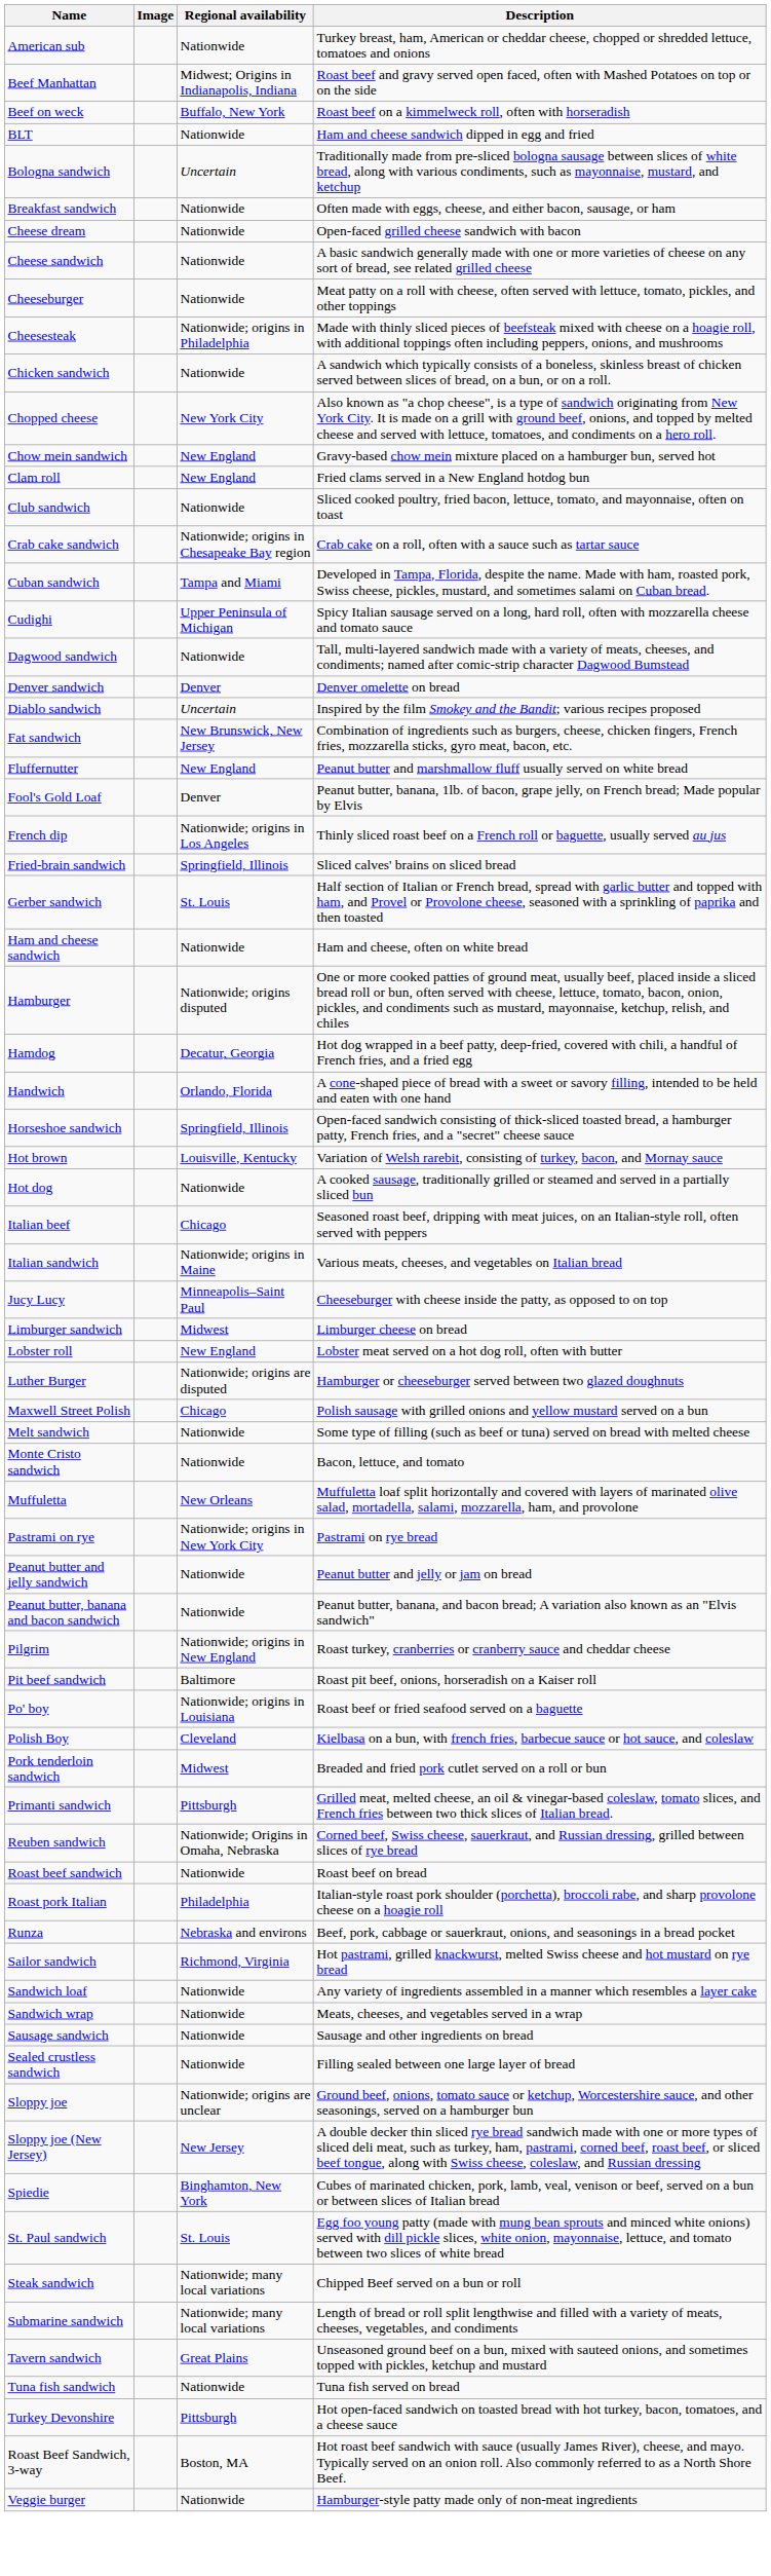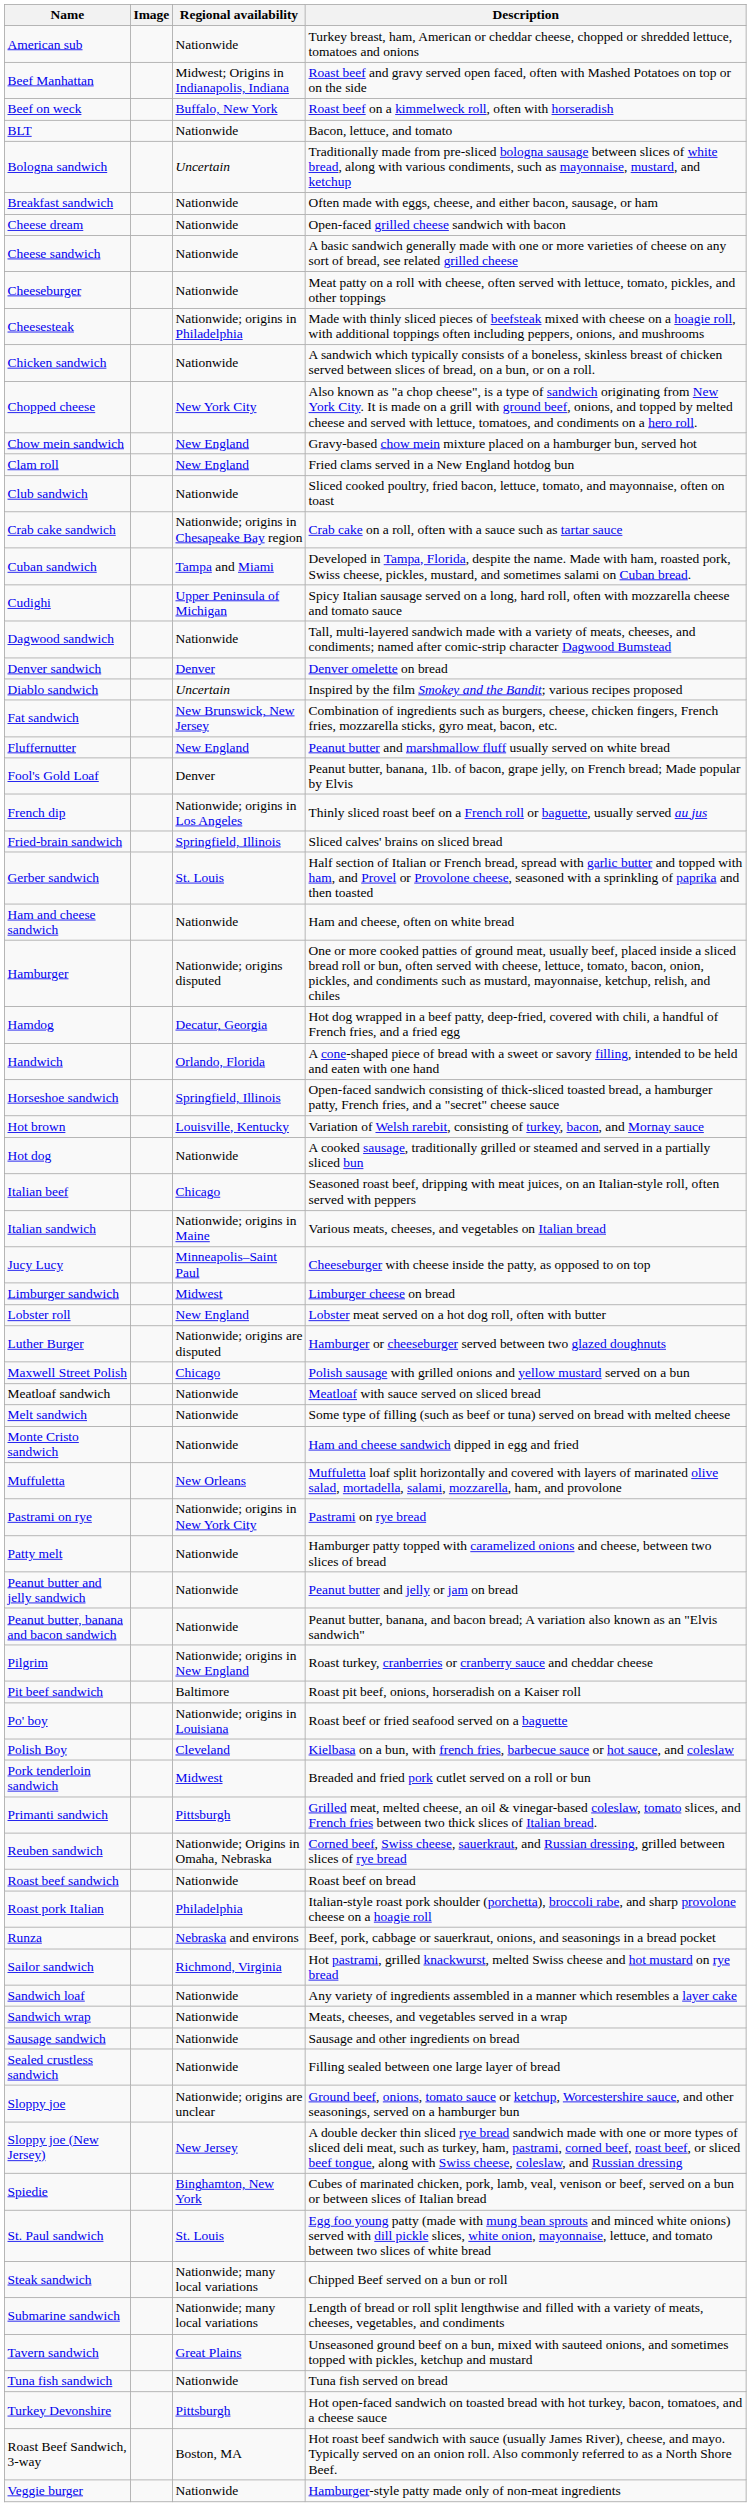 <table class="wikitable sortable" style="width:100%;">
 <tr>
 <th>Name</th>
 <th class="unsortable">Image</th>
 <th>Regional availability</th>
 <th>Description</th>
 </tr>
 <tr>
 <td><a href='#'>American sub</a></td>
 <td></td>
 <td>Nationwide</td>
 <td>Turkey breast, ham, American or cheddar cheese, chopped or shredded lettuce, tomatoes and onions</td>
 </tr>
 <tr>
 <td><a href='#'>Beef Manhattan</a></td>
 <td></td>
 <td>Midwest; Origins in <a href='#'>Indianapolis, Indiana</a></td>
 <td><a href='#'>Roast beef</a> and gravy served open faced, often with Mashed Potatoes on top or on the side</td>
 </tr>
 <tr>
 <td><a href='#'>Beef on weck</a></td>
 <td></td>
 <td><a href='#'>Buffalo, New York</a></td>
 <td><a href='#'>Roast beef</a> on a <a href='#'>kimmelweck roll</a>, often with <a href='#'>horseradish</a></td>
 </tr>
 <tr>
 <td><a href='#'>BLT</a></td>
 <td></td>
 <td>Nationwide</td>
-<td><a href='#'>Ham and cheese sandwich</a> dipped in egg and fried</td>
+<td>Bacon, lettuce, and tomato</td>
 </tr>
 <tr>
 <td><a href='#'>Bologna sandwich</a></td>
 <td></td>
 <td><em>Uncertain</em></td>
 <td>Traditionally made from pre-sliced <a href='#'>bologna sausage</a> between slices of <a href='#'>white bread</a>, along with various condiments, such as <a href='#'>mayonnaise</a>, <a href='#'>mustard</a>, and <a href='#'>ketchup</a></td>
 </tr>
 <tr>
 <td><a href='#'>Breakfast sandwich</a></td>
 <td></td>
 <td>Nationwide</td>
 <td>Often made with eggs, cheese, and either bacon, sausage, or ham</td>
 </tr>
 <tr>
 <td><a href='#'>Cheese dream</a></td>
 <td></td>
 <td>Nationwide</td>
 <td>Open-faced <a href='#'>grilled cheese</a> sandwich with bacon</td>
 </tr>
 <tr>
 <td><a href='#'>Cheese sandwich</a></td>
 <td></td>
 <td>Nationwide</td>
 <td>A basic sandwich generally made with one or more varieties of cheese on any sort of bread, see related <a href='#'>grilled cheese</a></td>
 </tr>
 <tr>
 <td><a href='#'>Cheeseburger</a></td>
 <td></td>
 <td>Nationwide</td>
 <td>Meat patty on a roll with cheese, often served with lettuce, tomato, pickles, and other toppings</td>
 </tr>
 <tr>
 <td><a href='#'>Cheesesteak</a></td>
 <td></td>
 <td>Nationwide; origins in <a href='#'>Philadelphia</a></td>
 <td>Made with thinly sliced pieces of <a href='#'>beefsteak</a> mixed with cheese on a <a href='#'>hoagie roll</a>, with additional toppings often including peppers, onions, and mushrooms</td>
 </tr>
 <tr>
 <td><a href='#'>Chicken sandwich</a></td>
 <td></td>
 <td>Nationwide</td>
 <td>A sandwich which typically consists of a boneless, skinless breast of chicken served between slices of bread, on a bun, or on a roll.</td>
 </tr>
 <tr>
 <td><a href='#'>Chopped cheese</a></td>
 <td></td>
 <td><a href='#'>New York City</a></td>
 <td>Also known as "a chop cheese", is a type of <a href='#'>sandwich</a> originating from <a href='#'>New York City</a>. It is made on a grill with <a href='#'>ground beef</a>, onions, and topped by melted cheese and served with lettuce, tomatoes, and condiments on a <a href='#'>hero roll</a>.</td>
 </tr>
 <tr>
 <td><a href='#'>Chow mein sandwich</a></td>
 <td></td>
 <td><a href='#'>New England</a></td>
 <td>Gravy-based <a href='#'>chow mein</a> mixture placed on a hamburger bun, served hot</td>
 </tr>
 <tr>
 <td><a href='#'>Clam roll</a></td>
 <td></td>
 <td><a href='#'>New England</a></td>
 <td>Fried clams served in a New England hotdog bun</td>
 </tr>
 <tr>
 <td><a href='#'>Club sandwich</a></td>
 <td></td>
 <td>Nationwide</td>
 <td>Sliced cooked poultry, fried bacon, lettuce, tomato, and mayonnaise, often on toast</td>
 </tr>
 <tr>
 <td><a href='#'>Crab cake sandwich</a></td>
 <td></td>
 <td>Nationwide; origins in <a href='#'>Chesapeake Bay</a> region</td>
 <td><a href='#'>Crab cake</a> on a roll, often with a sauce such as <a href='#'>tartar sauce</a></td>
 </tr>
 <tr>
 <td><a href='#'>Cuban sandwich</a></td>
 <td></td>
 <td><a href='#'>Tampa</a> and <a href='#'>Miami</a></td>
 <td>Developed in <a href='#'>Tampa, Florida</a>, despite the name. Made with ham, roasted pork, Swiss cheese, pickles, mustard, and sometimes salami on <a href='#'>Cuban bread</a>.</td>
 </tr>
 <tr>
 <td><a href='#'>Cudighi</a></td>
 <td></td>
 <td><a href='#'>Upper Peninsula of Michigan</a></td>
 <td>Spicy Italian sausage served on a long, hard roll, often with mozzarella cheese and tomato sauce</td>
 </tr>
 <tr>
 <td><a href='#'>Dagwood sandwich</a></td>
 <td></td>
 <td>Nationwide</td>
 <td>Tall, multi-layered sandwich made with a variety of meats, cheeses, and condiments; named after comic-strip character <a href='#'>Dagwood Bumstead</a></td>
 </tr>
 <tr>
 <td><a href='#'>Denver sandwich</a></td>
 <td></td>
 <td><a href='#'>Denver</a></td>
 <td><a href='#'>Denver omelette</a> on bread</td>
 </tr>
 <tr>
 <td><a href='#'>Diablo sandwich</a></td>
 <td></td>
 <td><em>Uncertain</em></td>
 <td>Inspired by the film <em><a href='#'>Smokey and the Bandit</a></em>; various recipes proposed</td>
 </tr>
 <tr>
 <td><a href='#'>Fat sandwich</a></td>
 <td></td>
 <td><a href='#'>New Brunswick, New Jersey</a></td>
 <td>Combination of ingredients such as burgers, cheese, chicken fingers, French fries, mozzarella sticks, gyro meat, bacon, etc.</td>
 </tr>
 <tr>
 <td><a href='#'>Fluffernutter</a></td>
 <td></td>
 <td><a href='#'>New England</a></td>
 <td><a href='#'>Peanut butter</a> and <a href='#'>marshmallow fluff</a> usually served on white bread</td>
 </tr>
 <tr>
 <td><a href='#'>Fool's Gold Loaf</a></td>
 <td></td>
 <td>Denver</td>
 <td>Peanut butter, banana, 1lb. of bacon, grape jelly, on French bread; Made popular by Elvis</td>
 </tr>
 <tr>
 <td><a href='#'>French dip</a></td>
 <td></td>
 <td>Nationwide; origins in <a href='#'>Los Angeles</a></td>
 <td>Thinly sliced roast beef on a <a href='#'>French roll</a> or <a href='#'>baguette</a>, usually served <em><a href='#'>au jus</a></em></td>
 </tr>
 <tr>
 <td><a href='#'>Fried-brain sandwich</a></td>
 <td></td>
 <td><a href='#'>Springfield, Illinois</a></td>
 <td>Sliced calves' brains on sliced bread</td>
 </tr>
 <tr>
 <td><a href='#'>Gerber sandwich</a></td>
 <td></td>
 <td><a href='#'>St. Louis</a></td>
 <td>Half section of Italian or French bread, spread with <a href='#'>garlic butter</a> and topped with <a href='#'>ham</a>, and <a href='#'>Provel</a> or <a href='#'>Provolone cheese</a>, seasoned with a sprinkling of <a href='#'>paprika</a> and then toasted</td>
 </tr>
 <tr>
 <td><a href='#'>Ham and cheese sandwich</a></td>
 <td></td>
 <td>Nationwide</td>
 <td>Ham and cheese, often on white bread</td>
 </tr>
 <tr>
 <td><a href='#'>Hamburger</a></td>
 <td></td>
 <td>Nationwide; origins disputed</td>
 <td>One or more cooked patties of ground meat, usually beef, placed inside a sliced bread roll or bun, often served with cheese, lettuce, tomato, bacon, onion, pickles, and condiments such as mustard, mayonnaise, ketchup, relish, and chiles</td>
 </tr>
 <tr>
 <td><a href='#'>Hamdog</a></td>
 <td></td>
 <td><a href='#'>Decatur, Georgia</a></td>
 <td>Hot dog wrapped in a beef patty, deep-fried, covered with chili, a handful of French fries, and a fried egg</td>
 </tr>
 <tr>
 <td><a href='#'>Handwich</a></td>
 <td></td>
 <td><a href='#'>Orlando, Florida</a></td>
 <td>A <a href='#'>cone</a>-shaped piece of bread with a sweet or savory <a href='#'>filling</a>, intended to be held and eaten with one hand</td>
 </tr>
 <tr>
 <td><a href='#'>Horseshoe sandwich</a></td>
 <td></td>
 <td><a href='#'>Springfield, Illinois</a></td>
 <td>Open-faced sandwich consisting of thick-sliced toasted bread, a hamburger patty, French fries, and a "secret" cheese sauce</td>
 </tr>
 <tr>
 <td><a href='#'>Hot brown</a></td>
 <td></td>
 <td><a href='#'>Louisville, Kentucky</a></td>
 <td>Variation of <a href='#'>Welsh rarebit</a>, consisting of <a href='#'>turkey</a>, <a href='#'>bacon</a>, and <a href='#'>Mornay sauce</a></td>
 </tr>
 <tr>
 <td><a href='#'>Hot dog</a></td>
 <td></td>
 <td>Nationwide</td>
 <td>A cooked <a href='#'>sausage</a>, traditionally grilled or steamed and served in a partially sliced <a href='#'>bun</a></td>
 </tr>
 <tr>
 <td><a href='#'>Italian beef</a></td>
 <td></td>
 <td><a href='#'>Chicago</a></td>
 <td>Seasoned roast beef, dripping with meat juices, on an Italian-style roll, often served with peppers</td>
 </tr>
 <tr>
 <td><a href='#'>Italian sandwich</a></td>
 <td></td>
 <td>Nationwide; origins in <a href='#'>Maine</a></td>
 <td>Various meats, cheeses, and vegetables on <a href='#'>Italian bread</a></td>
 </tr>
 <tr>
 <td><a href='#'>Jucy Lucy</a></td>
 <td></td>
 <td><a href='#'>Minneapolis–Saint Paul</a></td>
 <td><a href='#'>Cheeseburger</a> with cheese inside the patty, as opposed to on top</td>
 </tr>
 <tr>
 <td><a href='#'>Limburger sandwich</a></td>
 <td></td>
 <td><a href='#'>Midwest</a></td>
 <td><a href='#'>Limburger cheese</a> on bread</td>
 </tr>
 <tr>
 <td><a href='#'>Lobster roll</a></td>
 <td></td>
 <td><a href='#'>New England</a></td>
 <td><a href='#'>Lobster</a> meat served on a hot dog roll, often with butter</td>
 </tr>
 <tr>
 <td><a href='#'>Luther Burger</a></td>
 <td></td>
 <td>Nationwide; origins are disputed</td>
 <td><a href='#'>Hamburger</a> or <a href='#'>cheeseburger</a> served between two <a href='#'>glazed doughnuts</a></td>
 </tr>
 <tr>
 <td><a href='#'>Maxwell Street Polish</a></td>
 <td></td>
 <td><a href='#'>Chicago</a></td>
 <td><a href='#'>Polish sausage</a> with grilled onions and <a href='#'>yellow mustard</a> served on a bun</td>
 </tr>
 <tr>
+<td>Meatloaf sandwich</td>
+<td></td>
+<td>Nationwide</td>
+<td><a href='#'>Meatloaf</a> with sauce served on sliced bread</td>
+</tr>
+<tr>
 <td><a href='#'>Melt sandwich</a></td>
 <td></td>
 <td>Nationwide</td>
 <td>Some type of filling (such as beef or tuna) served on bread with melted cheese</td>
 </tr>
 <tr>
 <td><a href='#'>Monte Cristo sandwich</a></td>
 <td></td>
 <td>Nationwide</td>
-<td>Bacon, lettuce, and tomato</td>
+<td><a href='#'>Ham and cheese sandwich</a> dipped in egg and fried</td>
 </tr>
 <tr>
 <td><a href='#'>Muffuletta</a></td>
 <td></td>
 <td><a href='#'>New Orleans</a></td>
 <td><a href='#'>Muffuletta</a> loaf split horizontally and covered with layers of marinated <a href='#'>olive salad</a>, <a href='#'>mortadella</a>, <a href='#'>salami</a>, <a href='#'>mozzarella</a>, ham, and provolone</td>
 </tr>
 <tr>
 <td><a href='#'>Pastrami on rye</a></td>
 <td></td>
 <td>Nationwide; origins in <a href='#'>New York City</a></td>
 <td><a href='#'>Pastrami</a> on <a href='#'>rye bread</a></td>
+</tr>
+<tr>
+<td><a href='#'>Patty melt</a></td>
+<td></td>
+<td>Nationwide</td>
+<td>Hamburger patty topped with <a href='#'>caramelized onions</a> and cheese, between two slices of bread</td>
 </tr>
 <tr>
 <td><a href='#'>Peanut butter and jelly sandwich</a></td>
 <td></td>
 <td>Nationwide</td>
 <td><a href='#'>Peanut butter</a> and <a href='#'>jelly</a> or <a href='#'>jam</a> on bread</td>
 </tr>
 <tr>
 <td><a href='#'>Peanut butter, banana and bacon sandwich</a></td>
 <td></td>
 <td>Nationwide</td>
 <td>Peanut butter, banana, and bacon bread; A variation also known as an "Elvis sandwich"</td>
 </tr>
 <tr>
 <td><a href='#'>Pilgrim</a></td>
 <td></td>
 <td>Nationwide; origins in <a href='#'>New England</a></td>
 <td>Roast turkey, <a href='#'>cranberries</a> or <a href='#'>cranberry sauce</a> and cheddar cheese</td>
 </tr>
 <tr>
 <td><a href='#'>Pit beef sandwich</a></td>
 <td></td>
 <td>Baltimore</td>
 <td>Roast pit beef, onions, horseradish on a Kaiser roll</td>
 </tr>
 <tr>
 <td><a href='#'>Po' boy</a></td>
 <td></td>
 <td>Nationwide; origins in <a href='#'>Louisiana</a></td>
 <td>Roast beef or fried seafood served on a <a href='#'>baguette</a></td>
 </tr>
 <tr>
 <td><a href='#'>Polish Boy</a></td>
 <td></td>
 <td><a href='#'>Cleveland</a></td>
 <td><a href='#'>Kielbasa</a> on a bun, with <a href='#'>french fries</a>, <a href='#'>barbecue sauce</a> or <a href='#'>hot sauce</a>, and <a href='#'>coleslaw</a></td>
 </tr>
 <tr>
 <td><a href='#'>Pork tenderloin sandwich</a></td>
 <td></td>
 <td><a href='#'>Midwest</a></td>
 <td>Breaded and fried <a href='#'>pork</a> cutlet served on a roll or bun</td>
 </tr>
 <tr>
 <td><a href='#'>Primanti sandwich</a></td>
 <td></td>
 <td><a href='#'>Pittsburgh</a></td>
 <td><a href='#'>Grilled</a> meat, melted cheese, an oil & vinegar-based <a href='#'>coleslaw</a>, <a href='#'>tomato</a> slices, and <a href='#'>French fries</a> between two thick slices of <a href='#'>Italian bread</a>.</td>
 </tr>
 <tr>
 <td><a href='#'>Reuben sandwich</a></td>
 <td></td>
 <td>Nationwide; Origins in Omaha, Nebraska</td>
 <td><a href='#'>Corned beef</a>, <a href='#'>Swiss cheese</a>, <a href='#'>sauerkraut</a>, and <a href='#'>Russian dressing</a>, grilled between slices of <a href='#'>rye bread</a></td>
 </tr>
 <tr>
 <td><a href='#'>Roast beef sandwich</a></td>
 <td></td>
 <td>Nationwide</td>
 <td>Roast beef on bread</td>
 </tr>
 <tr>
 <td><a href='#'>Roast pork Italian</a></td>
 <td></td>
 <td><a href='#'>Philadelphia</a></td>
 <td>Italian-style roast pork shoulder (<a href='#'>porchetta</a>), <a href='#'>broccoli rabe</a>, and sharp <a href='#'>provolone</a> cheese on a <a href='#'>hoagie roll</a></td>
 </tr>
 <tr>
 <td><a href='#'>Runza</a></td>
 <td></td>
 <td><a href='#'>Nebraska</a> and environs</td>
 <td>Beef, pork, cabbage or sauerkraut, onions, and seasonings in a bread pocket</td>
 </tr>
 <tr>
 <td><a href='#'>Sailor sandwich</a></td>
 <td></td>
 <td><a href='#'>Richmond, Virginia</a></td>
 <td>Hot <a href='#'>pastrami</a>, grilled <a href='#'>knackwurst</a>, melted Swiss cheese and <a href='#'>hot mustard</a> on <a href='#'>rye bread</a></td>
 </tr>
 <tr>
 <td><a href='#'>Sandwich loaf</a></td>
 <td></td>
 <td>Nationwide</td>
 <td>Any variety of ingredients assembled in a manner which resembles a <a href='#'>layer cake</a></td>
 </tr>
 <tr>
 <td><a href='#'>Sandwich wrap</a></td>
 <td></td>
 <td>Nationwide</td>
 <td>Meats, cheeses, and vegetables served in a wrap</td>
 </tr>
 <tr>
 <td><a href='#'>Sausage sandwich</a></td>
 <td></td>
 <td>Nationwide</td>
 <td>Sausage and other ingredients on bread</td>
 </tr>
 <tr>
 <td><a href='#'>Sealed crustless sandwich</a></td>
 <td></td>
 <td>Nationwide</td>
 <td>Filling sealed between one large layer of bread</td>
 </tr>
 <tr>
 <td><a href='#'>Sloppy joe</a></td>
 <td></td>
 <td>Nationwide; origins are unclear</td>
 <td><a href='#'>Ground beef</a>, <a href='#'>onions</a>, <a href='#'>tomato sauce</a> or <a href='#'>ketchup</a>, <a href='#'>Worcestershire sauce</a>, and other seasonings, served on a hamburger bun</td>
 </tr>
 <tr>
 <td><a href='#'>Sloppy joe (New Jersey)</a></td>
 <td></td>
 <td><a href='#'>New Jersey</a></td>
 <td>A double decker thin sliced <a href='#'>rye bread</a> sandwich made with one or more types of sliced deli meat, such as turkey, ham, <a href='#'>pastrami</a>, <a href='#'>corned beef</a>, <a href='#'>roast beef</a>, or sliced <a href='#'>beef tongue</a>, along with <a href='#'>Swiss cheese</a>, <a href='#'>coleslaw</a>, and <a href='#'>Russian dressing</a></td>
 </tr>
 <tr>
 <td><a href='#'>Spiedie</a></td>
 <td></td>
 <td><a href='#'>Binghamton, New York</a></td>
 <td>Cubes of marinated chicken, pork, lamb, veal, venison or beef, served on a bun or between slices of Italian bread</td>
 </tr>
 <tr>
 <td><a href='#'>St. Paul sandwich</a></td>
 <td></td>
 <td><a href='#'>St. Louis</a></td>
 <td><a href='#'>Egg foo young</a> patty (made with <a href='#'>mung bean sprouts</a> and minced white onions) served with <a href='#'>dill pickle</a> slices, <a href='#'>white onion</a>, <a href='#'>mayonnaise</a>, lettuce, and tomato between two slices of white bread</td>
 </tr>
 <tr>
 <td><a href='#'>Steak sandwich</a></td>
 <td></td>
 <td>Nationwide; many local variations</td>
 <td>Chipped Beef served on a bun or roll</td>
 </tr>
 <tr>
 <td><a href='#'>Submarine sandwich</a></td>
 <td></td>
 <td>Nationwide; many local variations</td>
 <td>Length of bread or roll split lengthwise and filled with a variety of meats, cheeses, vegetables, and condiments</td>
 </tr>
 <tr>
 <td><a href='#'>Tavern sandwich</a></td>
 <td></td>
 <td><a href='#'>Great Plains</a></td>
 <td>Unseasoned ground beef on a bun, mixed with sauteed onions, and sometimes topped with pickles, ketchup and mustard</td>
 </tr>
 <tr>
 <td><a href='#'>Tuna fish sandwich</a></td>
 <td></td>
 <td>Nationwide</td>
 <td>Tuna fish served on bread</td>
 </tr>
 <tr>
 <td><a href='#'>Turkey Devonshire</a></td>
 <td></td>
 <td><a href='#'>Pittsburgh</a></td>
 <td>Hot open-faced sandwich on toasted bread with hot turkey, bacon, tomatoes, and a cheese sauce</td>
 </tr>
 <tr>
 <td>Roast Beef Sandwich, 3-way</td>
 <td></td>
 <td>Boston, MA</td>
 <td>Hot roast beef sandwich with sauce (usually James River), cheese, and mayo. Typically served on an onion roll. Also commonly referred to as a North Shore Beef.</td>
 </tr>
 <tr>
 <td><a href='#'>Veggie burger</a></td>
 <td></td>
 <td>Nationwide</td>
 <td><a href='#'>Hamburger</a>-style patty made only of non-meat ingredients</td>
 </tr>
 </table>
